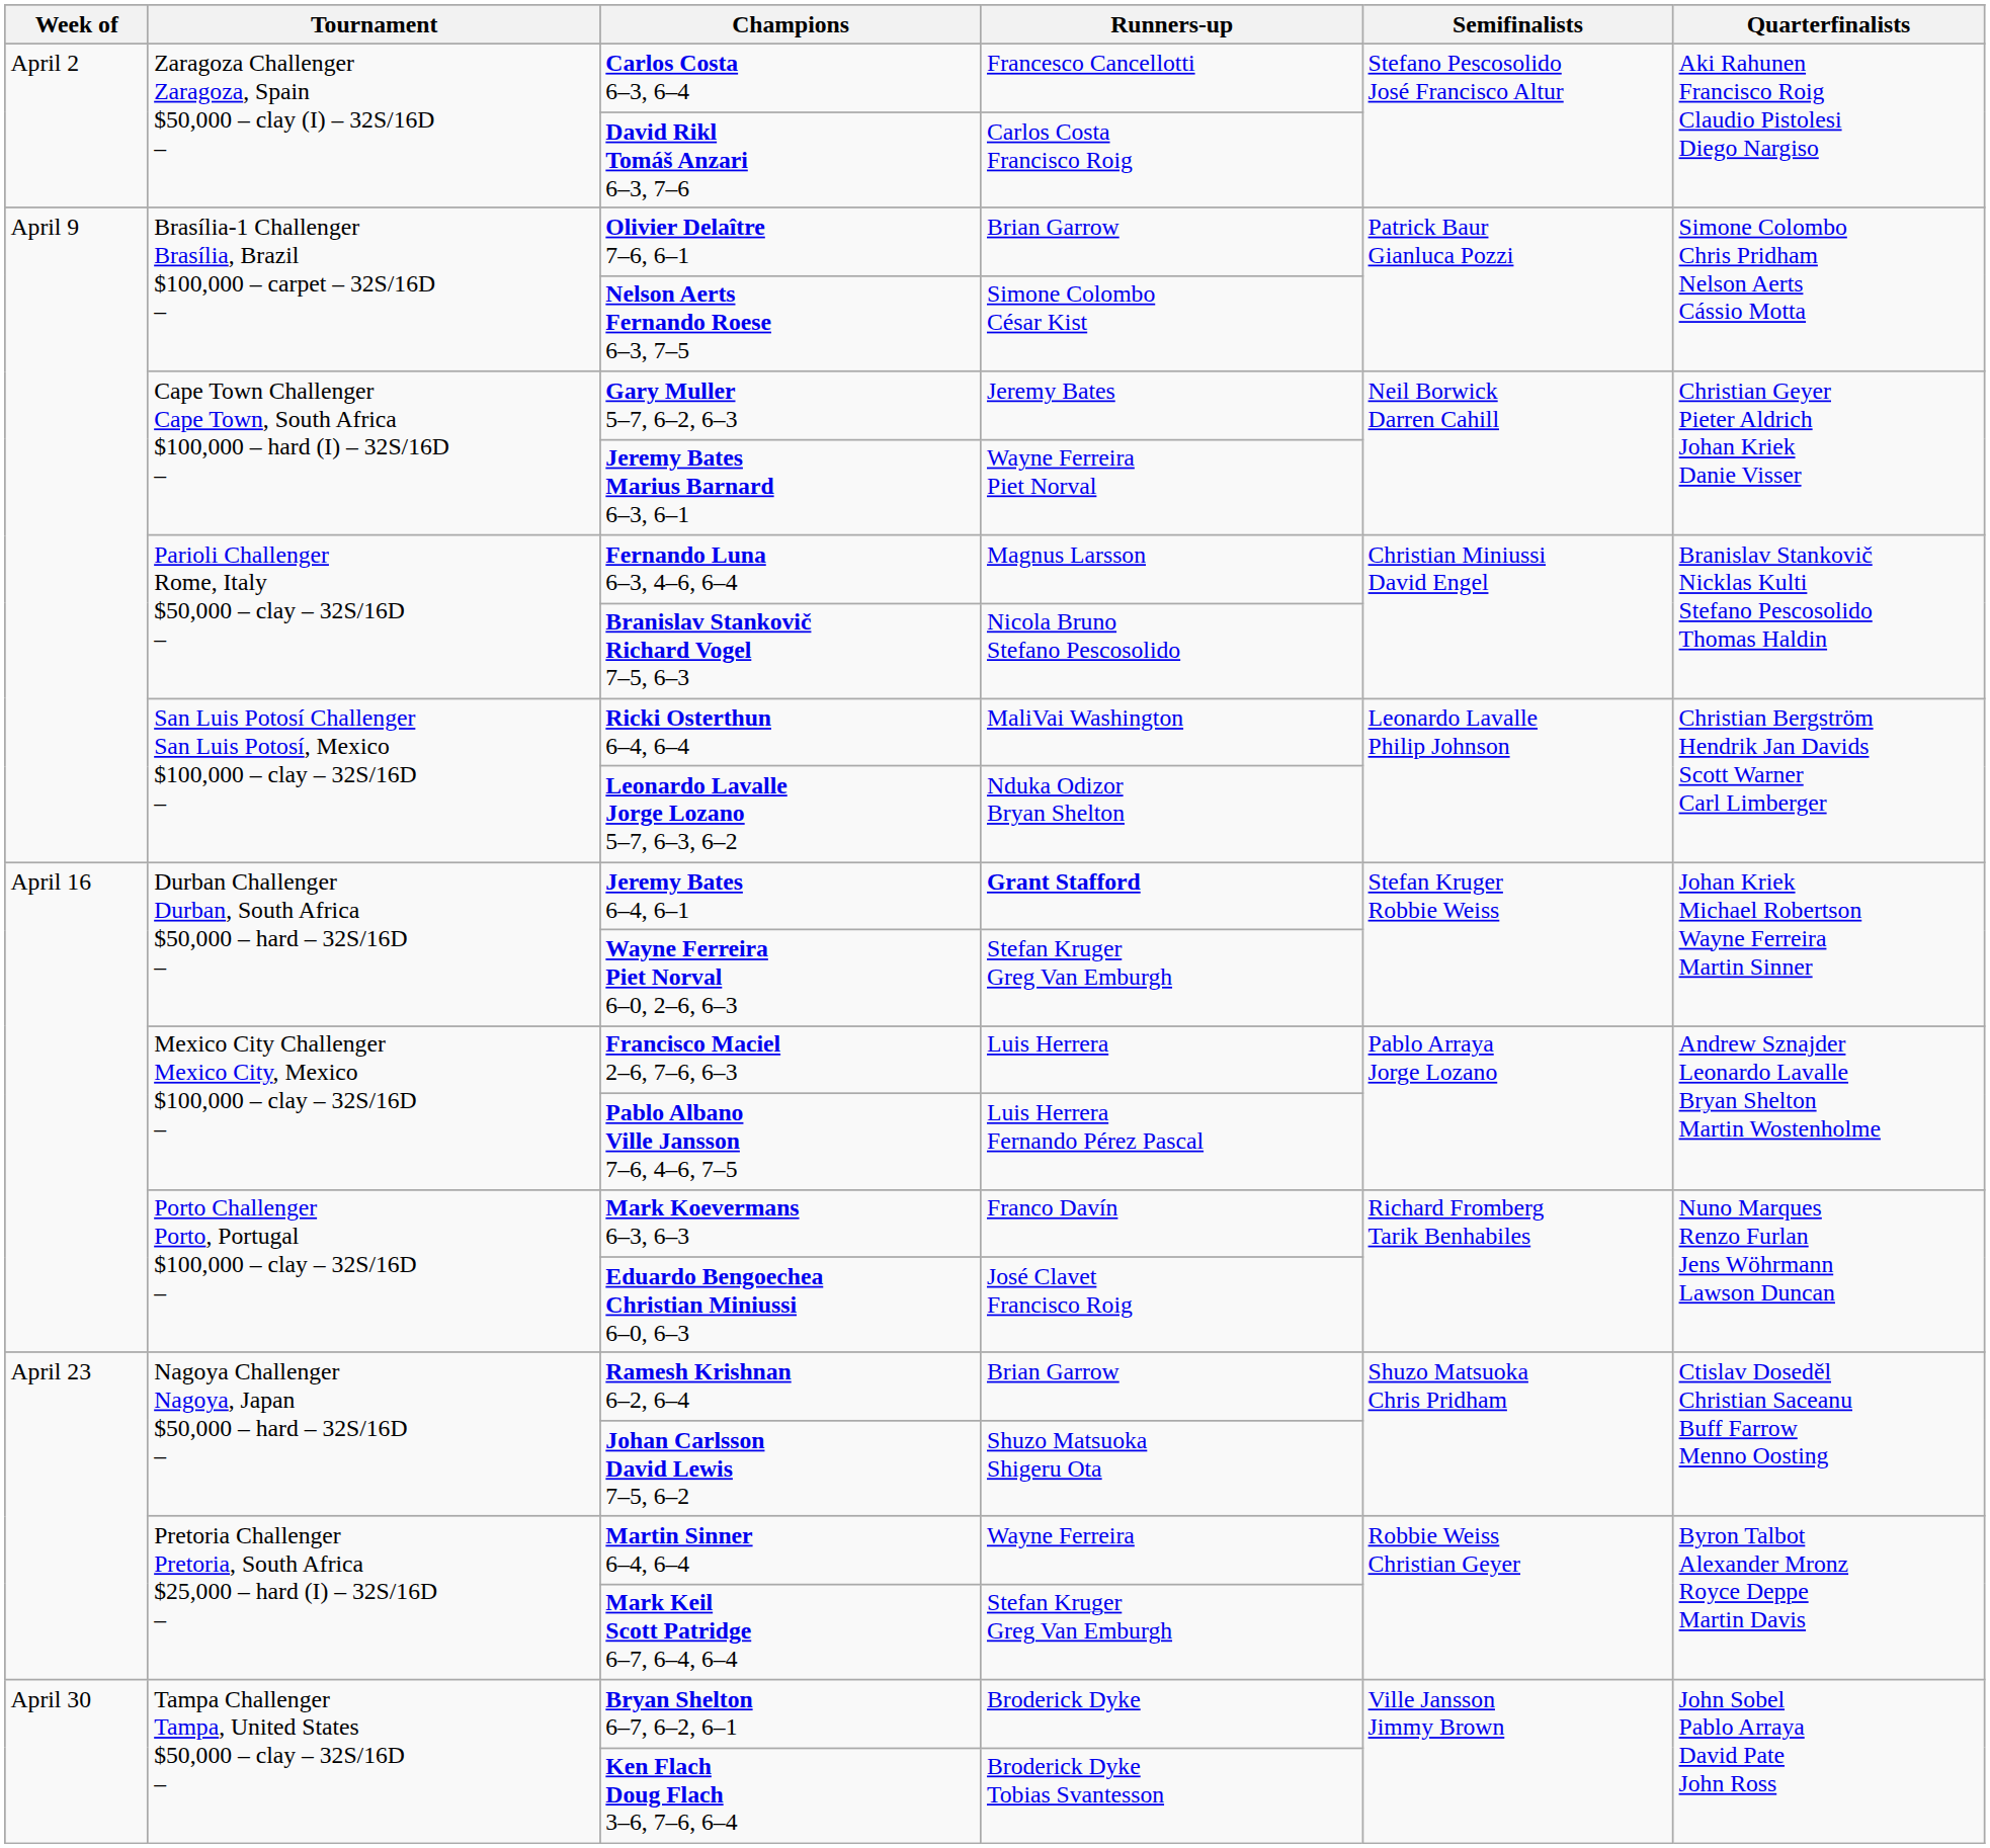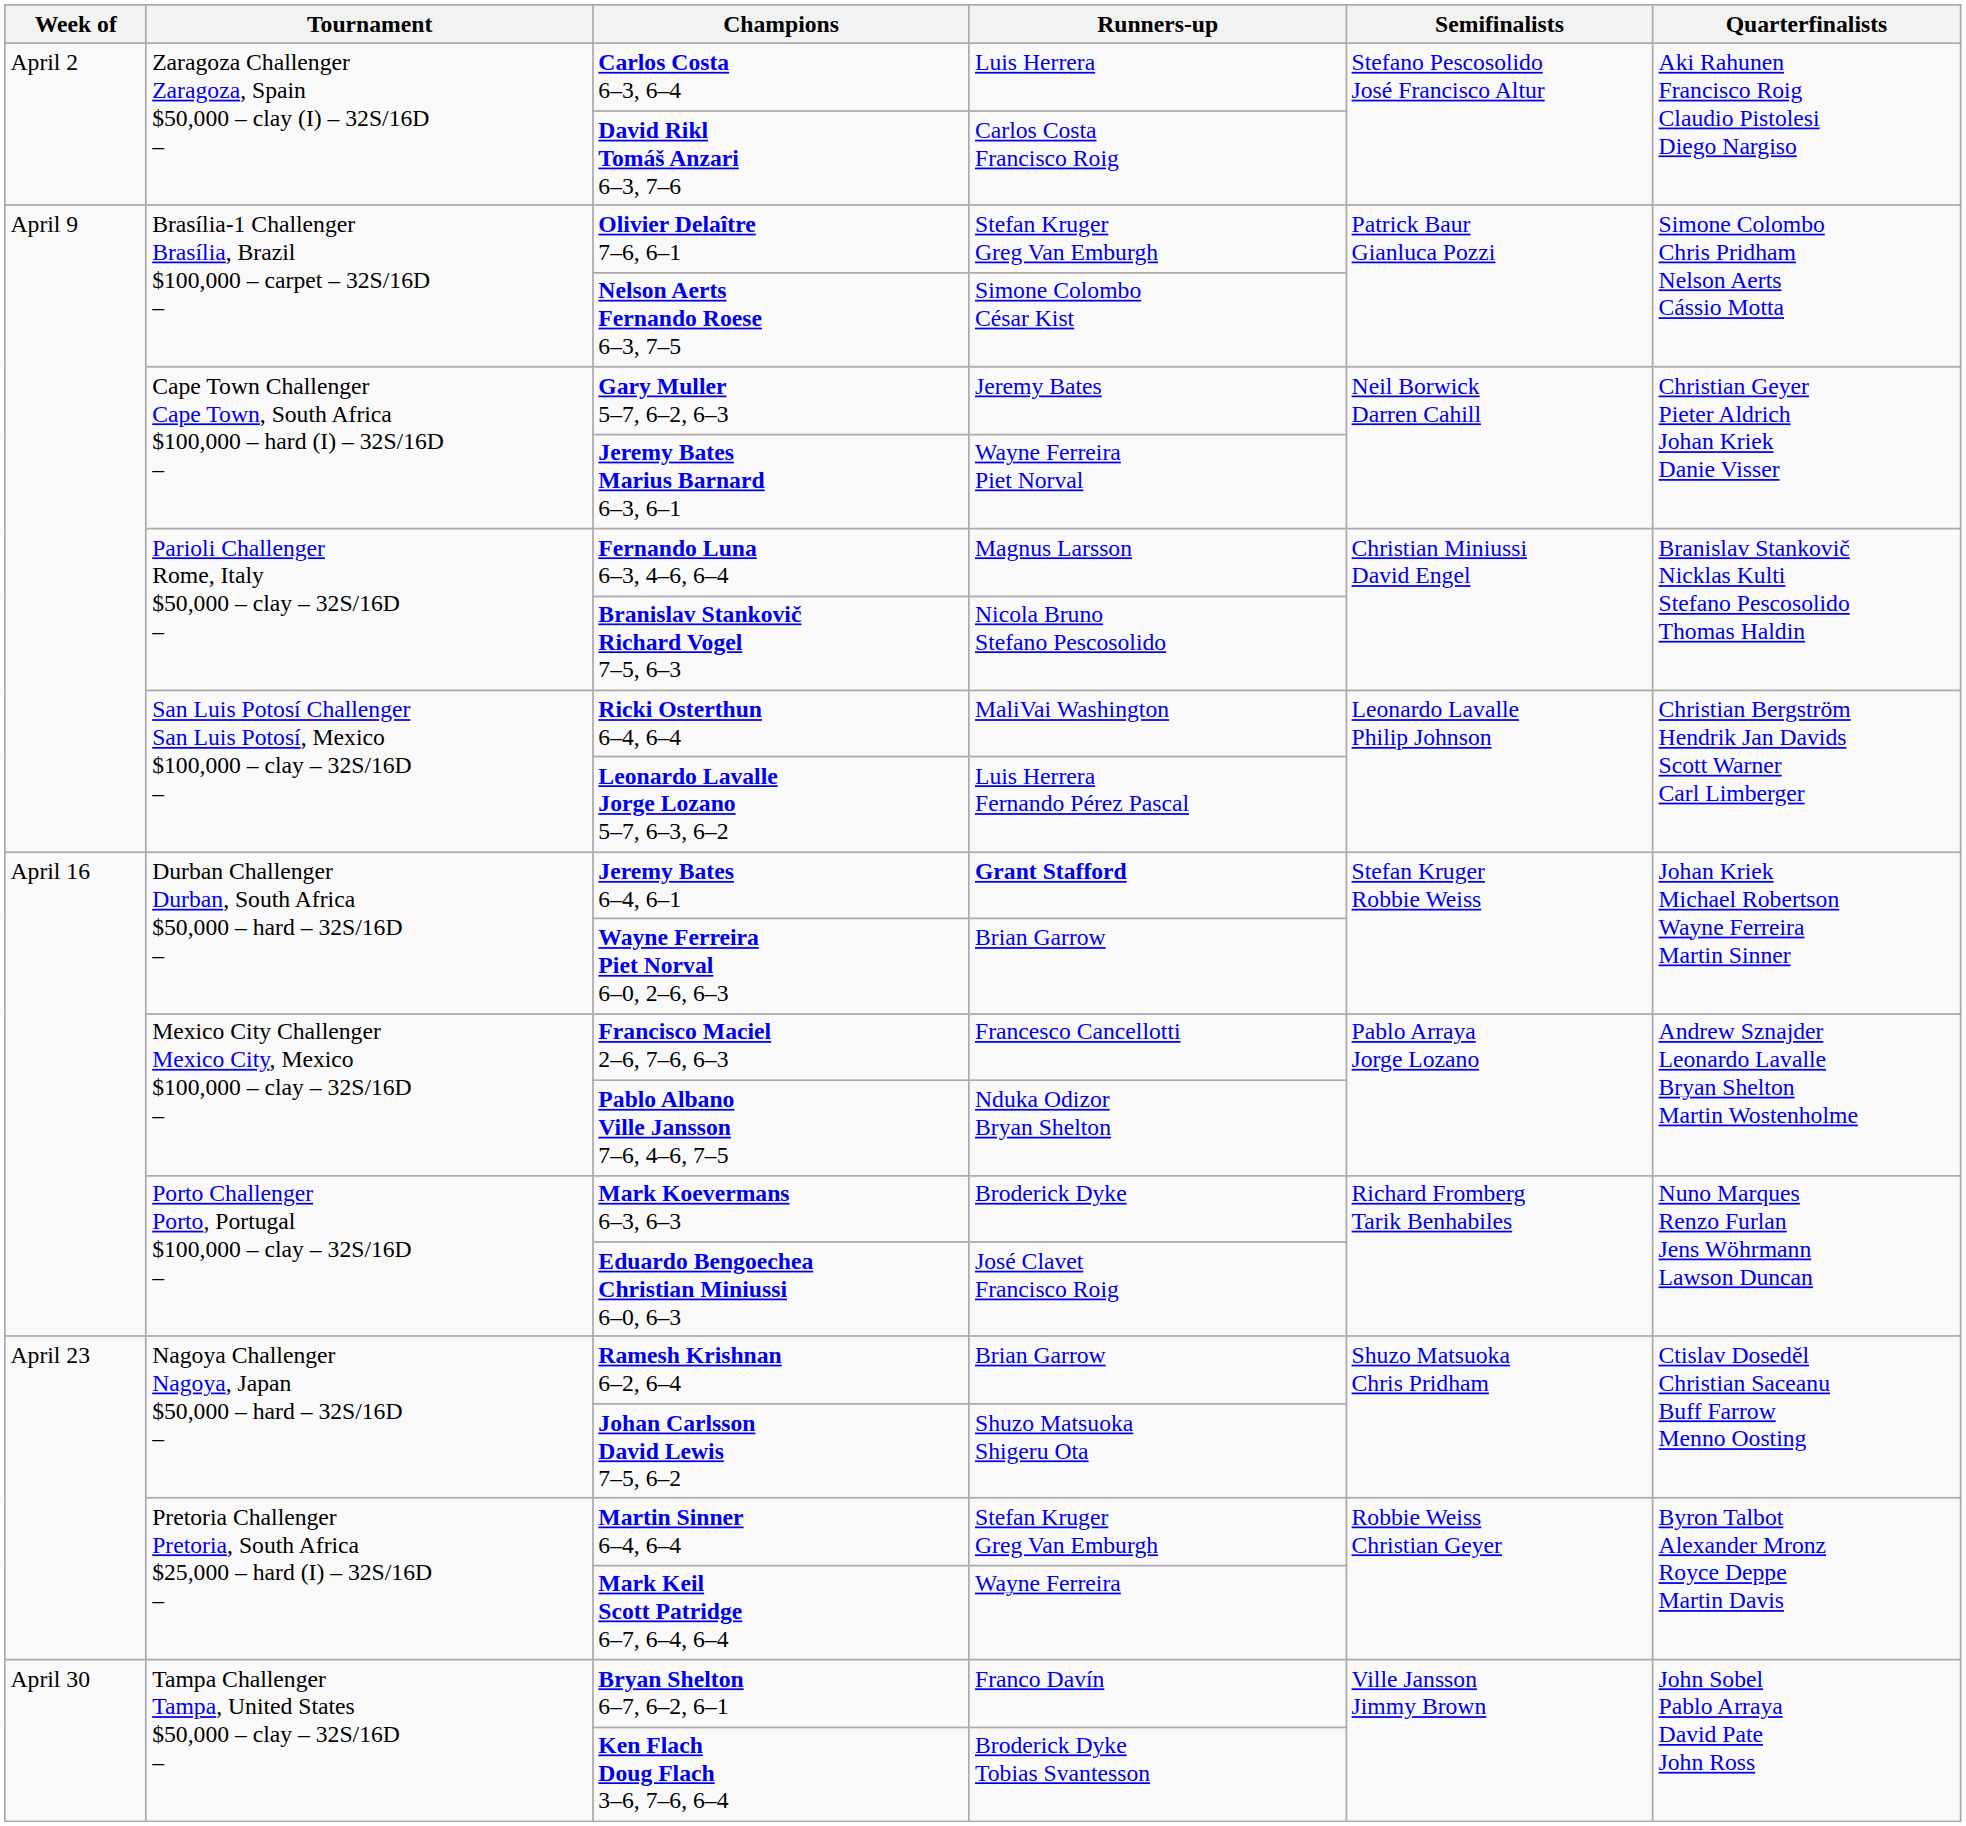 <table class="wikitable" style="font-size:85%;">
 <tr>
 <th width="75">Week of</th>
 <th width="250">Tournament</th>
 <th width="210">Champions</th>
 <th width="210">Runners-up</th>
 <th width="170">Semifinalists</th>
 <th width="170">Quarterfinalists</th>
 </tr>
 <tr valign="top">
 <td rowspan="2">April 2</td>
 <td rowspan="2">Zaragoza Challenger<br> <a href='#'>Zaragoza</a>, Spain<br>$50,000 – clay (I) – 32S/16D<br>  – </td>
 <td> <strong><a href='#'>Carlos Costa</a></strong> <br>6–3, 6–4</td>
-<td> <a href='#'>Francesco Cancellotti</a></td>
+<td> <a href='#'>Luis Herrera</a></td>
 <td rowspan="2"> <a href='#'>Stefano Pescosolido</a> <br>  <a href='#'>José Francisco Altur</a></td>
 <td rowspan="2"> <a href='#'>Aki Rahunen</a> <br> <a href='#'>Francisco Roig</a> <br> <a href='#'>Claudio Pistolesi</a> <br>  <a href='#'>Diego Nargiso</a></td>
 </tr>
 <tr valign="top">
 <td> <strong><a href='#'>David Rikl</a></strong> <br> <strong><a href='#'>Tomáš Anzari</a></strong><br> 6–3, 7–6</td>
 <td> <a href='#'>Carlos Costa</a> <br>  <a href='#'>Francisco Roig</a></td>
 </tr>
 <tr valign="top">
 <td rowspan="8">April 9</td>
 <td rowspan="2">Brasília-1 Challenger<br> <a href='#'>Brasília</a>, Brazil<br>$100,000 – carpet – 32S/16D<br>  – </td>
 <td> <strong><a href='#'>Olivier Delaître</a></strong> <br>7–6, 6–1</td>
-<td> <a href='#'>Brian Garrow</a></td>
+<td> <a href='#'>Stefan Kruger</a> <br>  <a href='#'>Greg Van Emburgh</a></td>
 <td rowspan="2"> <a href='#'>Patrick Baur</a> <br>  <a href='#'>Gianluca Pozzi</a></td>
 <td rowspan="2"> <a href='#'>Simone Colombo</a> <br> <a href='#'>Chris Pridham</a> <br> <a href='#'>Nelson Aerts</a> <br>  <a href='#'>Cássio Motta</a></td>
 </tr>
 <tr valign="top">
 <td> <strong><a href='#'>Nelson Aerts</a></strong> <br> <strong><a href='#'>Fernando Roese</a></strong><br> 6–3, 7–5</td>
 <td> <a href='#'>Simone Colombo</a> <br>  <a href='#'>César Kist</a></td>
 </tr>
 <tr valign="top">
 <td rowspan="2">Cape Town Challenger<br> <a href='#'>Cape Town</a>, South Africa<br>$100,000 – hard (I) – 32S/16D<br>  – </td>
 <td> <strong><a href='#'>Gary Muller</a></strong> <br>5–7, 6–2, 6–3</td>
 <td> <a href='#'>Jeremy Bates</a></td>
 <td rowspan="2"> <a href='#'>Neil Borwick</a> <br>  <a href='#'>Darren Cahill</a></td>
 <td rowspan="2"> <a href='#'>Christian Geyer</a> <br> <a href='#'>Pieter Aldrich</a> <br> <a href='#'>Johan Kriek</a> <br>  <a href='#'>Danie Visser</a></td>
 </tr>
 <tr valign="top">
 <td> <strong><a href='#'>Jeremy Bates</a></strong> <br> <strong><a href='#'>Marius Barnard</a></strong><br> 6–3, 6–1</td>
 <td> <a href='#'>Wayne Ferreira</a> <br>  <a href='#'>Piet Norval</a></td>
 </tr>
 <tr valign="top">
 <td rowspan="2"><a href='#'>Parioli Challenger</a><br> Rome, Italy<br>$50,000 – clay – 32S/16D<br>  – </td>
 <td> <strong><a href='#'>Fernando Luna</a></strong> <br>6–3, 4–6, 6–4</td>
 <td> <a href='#'>Magnus Larsson</a></td>
 <td rowspan="2"> <a href='#'>Christian Miniussi</a> <br>  <a href='#'>David Engel</a></td>
 <td rowspan="2"> <a href='#'>Branislav Stankovič</a> <br> <a href='#'>Nicklas Kulti</a> <br> <a href='#'>Stefano Pescosolido</a> <br>  <a href='#'>Thomas Haldin</a></td>
 </tr>
 <tr valign="top">
 <td> <strong><a href='#'>Branislav Stankovič</a></strong> <br> <strong><a href='#'>Richard Vogel</a></strong><br> 7–5, 6–3</td>
 <td> <a href='#'>Nicola Bruno</a> <br>  <a href='#'>Stefano Pescosolido</a></td>
 </tr>
 <tr valign="top">
 <td rowspan="2"><a href='#'>San Luis Potosí Challenger</a><br> <a href='#'>San Luis Potosí</a>, Mexico<br>$100,000 – clay – 32S/16D<br>  – </td>
 <td> <strong><a href='#'>Ricki Osterthun</a></strong> <br>6–4, 6–4</td>
 <td> <a href='#'>MaliVai Washington</a></td>
 <td rowspan="2"> <a href='#'>Leonardo Lavalle</a> <br>  <a href='#'>Philip Johnson</a></td>
 <td rowspan="2"> <a href='#'>Christian Bergström</a> <br> <a href='#'>Hendrik Jan Davids</a> <br> <a href='#'>Scott Warner</a> <br>  <a href='#'>Carl Limberger</a></td>
 </tr>
 <tr valign="top">
 <td> <strong><a href='#'>Leonardo Lavalle</a></strong> <br> <strong><a href='#'>Jorge Lozano</a></strong><br> 5–7, 6–3, 6–2</td>
-<td> <a href='#'>Nduka Odizor</a> <br>  <a href='#'>Bryan Shelton</a></td>
+<td> <a href='#'>Luis Herrera</a> <br>  <a href='#'>Fernando Pérez Pascal</a></td>
 </tr>
 <tr valign="top">
 <td rowspan="6">April 16</td>
 <td rowspan="2">Durban Challenger<br> <a href='#'>Durban</a>, South Africa<br>$50,000 – hard – 32S/16D<br>  – </td>
 <td> <strong><a href='#'>Jeremy Bates</a></strong> <br>6–4, 6–1</td>
 <td><strong> <a href='#'>Grant Stafford</a></strong></td>
 <td rowspan="2"> <a href='#'>Stefan Kruger</a> <br>  <a href='#'>Robbie Weiss</a></td>
 <td rowspan="2"> <a href='#'>Johan Kriek</a> <br> <a href='#'>Michael Robertson</a> <br> <a href='#'>Wayne Ferreira</a> <br>  <a href='#'>Martin Sinner</a></td>
 </tr>
 <tr valign="top">
 <td> <strong><a href='#'>Wayne Ferreira</a></strong> <br> <strong><a href='#'>Piet Norval</a></strong><br> 6–0, 2–6, 6–3</td>
-<td> <a href='#'>Stefan Kruger</a> <br>  <a href='#'>Greg Van Emburgh</a></td>
+<td> <a href='#'>Brian Garrow</a></td>
 </tr>
 <tr valign="top">
 <td rowspan="2">Mexico City Challenger<br> <a href='#'>Mexico City</a>, Mexico<br>$100,000 – clay – 32S/16D<br>  – </td>
 <td> <strong><a href='#'>Francisco Maciel</a></strong> <br>2–6, 7–6, 6–3</td>
-<td> <a href='#'>Luis Herrera</a></td>
+<td> <a href='#'>Francesco Cancellotti</a></td>
 <td rowspan="2"> <a href='#'>Pablo Arraya</a> <br>  <a href='#'>Jorge Lozano</a></td>
 <td rowspan="2"> <a href='#'>Andrew Sznajder</a> <br> <a href='#'>Leonardo Lavalle</a> <br> <a href='#'>Bryan Shelton</a> <br>  <a href='#'>Martin Wostenholme</a></td>
 </tr>
 <tr valign="top">
 <td> <strong><a href='#'>Pablo Albano</a></strong> <br> <strong><a href='#'>Ville Jansson</a></strong><br> 7–6, 4–6, 7–5</td>
-<td> <a href='#'>Luis Herrera</a> <br>  <a href='#'>Fernando Pérez Pascal</a></td>
+<td> <a href='#'>Nduka Odizor</a> <br>  <a href='#'>Bryan Shelton</a></td>
 </tr>
 <tr valign="top">
 <td rowspan="2"><a href='#'>Porto Challenger</a><br> <a href='#'>Porto</a>, Portugal<br>$100,000 – clay – 32S/16D<br>  – </td>
 <td> <strong><a href='#'>Mark Koevermans</a></strong> <br>6–3, 6–3</td>
-<td> <a href='#'>Franco Davín</a></td>
+<td> <a href='#'>Broderick Dyke</a></td>
 <td rowspan="2"> <a href='#'>Richard Fromberg</a> <br>  <a href='#'>Tarik Benhabiles</a></td>
 <td rowspan="2"> <a href='#'>Nuno Marques</a> <br> <a href='#'>Renzo Furlan</a> <br> <a href='#'>Jens Wöhrmann</a> <br>  <a href='#'>Lawson Duncan</a></td>
 </tr>
 <tr valign="top">
 <td> <strong><a href='#'>Eduardo Bengoechea</a></strong> <br> <strong><a href='#'>Christian Miniussi</a></strong><br> 6–0, 6–3</td>
 <td> <a href='#'>José Clavet</a> <br>  <a href='#'>Francisco Roig</a></td>
 </tr>
 <tr valign="top">
 <td rowspan="4">April 23</td>
 <td rowspan="2">Nagoya Challenger<br> <a href='#'>Nagoya</a>, Japan<br>$50,000 – hard – 32S/16D<br>  – </td>
 <td> <strong><a href='#'>Ramesh Krishnan</a></strong> <br>6–2, 6–4</td>
 <td> <a href='#'>Brian Garrow</a></td>
 <td rowspan="2"> <a href='#'>Shuzo Matsuoka</a> <br>  <a href='#'>Chris Pridham</a></td>
 <td rowspan="2"> <a href='#'>Ctislav Doseděl</a> <br> <a href='#'>Christian Saceanu</a> <br> <a href='#'>Buff Farrow</a> <br>  <a href='#'>Menno Oosting</a></td>
 </tr>
 <tr valign="top">
 <td> <strong><a href='#'>Johan Carlsson</a></strong> <br> <strong><a href='#'>David Lewis</a></strong><br> 7–5, 6–2</td>
 <td> <a href='#'>Shuzo Matsuoka</a> <br>  <a href='#'>Shigeru Ota</a></td>
 </tr>
 <tr valign="top">
 <td rowspan="2">Pretoria Challenger<br> <a href='#'>Pretoria</a>, South Africa<br>$25,000 – hard (I) – 32S/16D<br>  – </td>
 <td> <strong><a href='#'>Martin Sinner</a></strong> <br>6–4, 6–4</td>
-<td> <a href='#'>Wayne Ferreira</a></td>
+<td> <a href='#'>Stefan Kruger</a> <br>  <a href='#'>Greg Van Emburgh</a></td>
 <td rowspan="2"> <a href='#'>Robbie Weiss</a> <br>  <a href='#'>Christian Geyer</a></td>
 <td rowspan="2"> <a href='#'>Byron Talbot</a> <br> <a href='#'>Alexander Mronz</a> <br> <a href='#'>Royce Deppe</a> <br>  <a href='#'>Martin Davis</a></td>
 </tr>
 <tr valign="top">
 <td> <strong><a href='#'>Mark Keil</a></strong> <br> <strong><a href='#'>Scott Patridge</a></strong><br> 6–7, 6–4, 6–4</td>
-<td> <a href='#'>Stefan Kruger</a> <br>  <a href='#'>Greg Van Emburgh</a></td>
+<td> <a href='#'>Wayne Ferreira</a></td>
 </tr>
 <tr valign="top">
 <td rowspan="2">April 30</td>
 <td rowspan="2">Tampa Challenger<br> <a href='#'>Tampa</a>, United States<br>$50,000 – clay – 32S/16D<br>  – </td>
 <td> <strong><a href='#'>Bryan Shelton</a></strong> <br>6–7, 6–2, 6–1</td>
-<td> <a href='#'>Broderick Dyke</a></td>
+<td> <a href='#'>Franco Davín</a></td>
 <td rowspan="2"> <a href='#'>Ville Jansson</a> <br>  <a href='#'>Jimmy Brown</a></td>
 <td rowspan="2"> <a href='#'>John Sobel</a> <br> <a href='#'>Pablo Arraya</a> <br> <a href='#'>David Pate</a> <br>  <a href='#'>John Ross</a></td>
 </tr>
 <tr valign="top">
 <td> <strong><a href='#'>Ken Flach</a></strong> <br> <strong><a href='#'>Doug Flach</a></strong><br> 3–6, 7–6, 6–4</td>
 <td> <a href='#'>Broderick Dyke</a> <br>  <a href='#'>Tobias Svantesson</a></td>
 </tr>
 </table>
